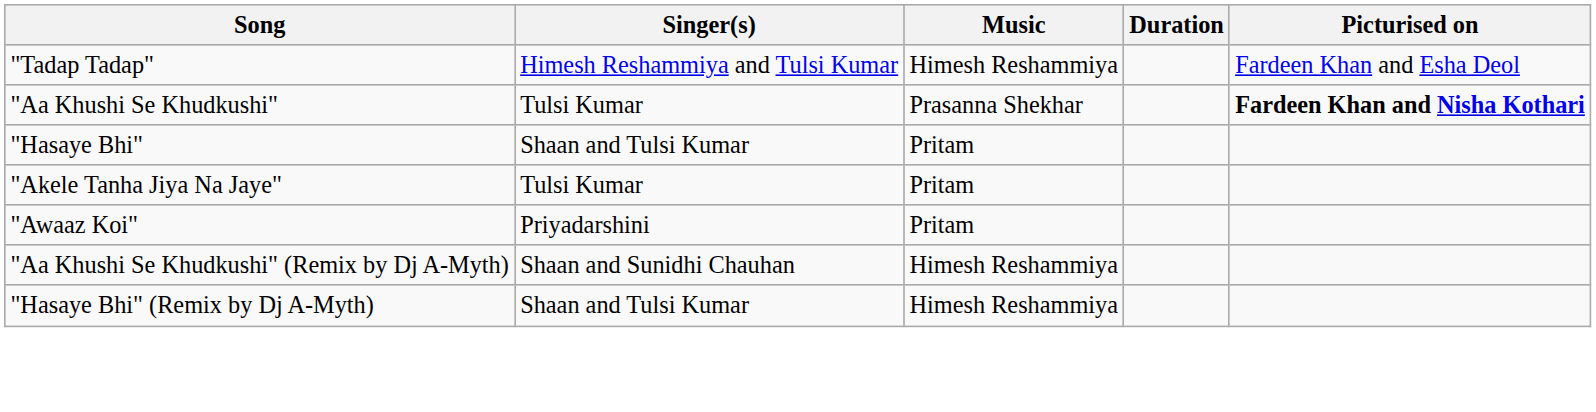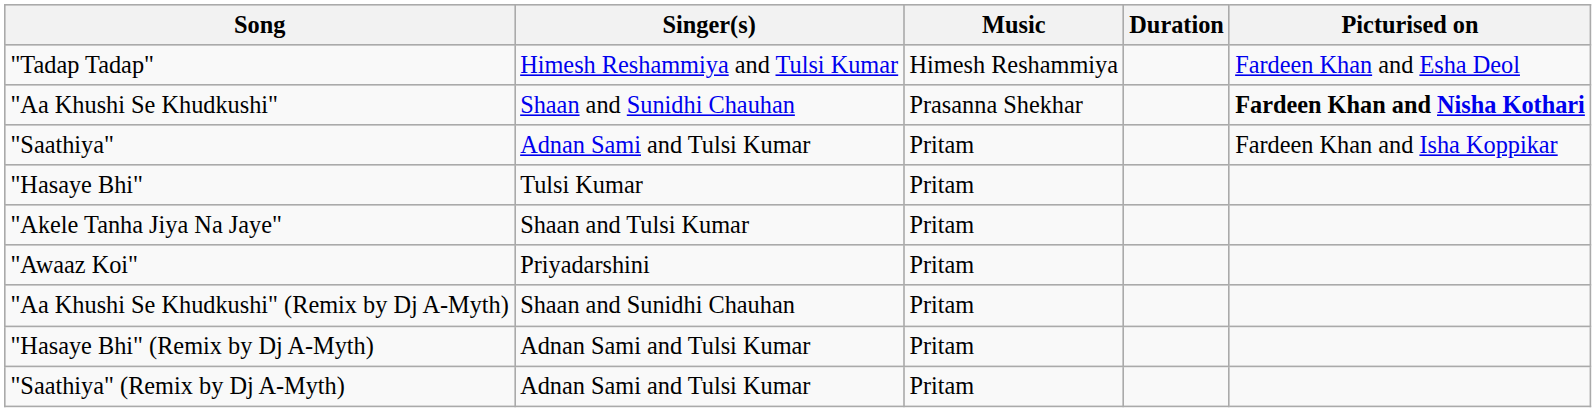 <table class="wikitable" style="font-size:95%;">
 <tr>
 <th>Song</th>
 <th>Singer(s)</th>
 <th>Music</th>
 <th>Duration</th>
 <th>Picturised on</th>
 </tr>
 <tr>
 <td>"Tadap Tadap"</td>
 <td><a href='#'>Himesh Reshammiya</a> and <a href='#'>Tulsi Kumar</a></td>
 <td>Himesh Reshammiya</td>
 <td></td>
 <td><a href='#'>Fardeen Khan</a> and <a href='#'>Esha Deol</a></td>
 </tr>
 <tr>
 <td>"Aa Khushi Se Khudkushi"</td>
-<td>Tulsi Kumar</td>
+<td><a href='#'>Shaan</a> and <a href='#'>Sunidhi Chauhan</a></td>
 <td>Prasanna Shekhar</td>
 <td></td>
 <td><strong>Fardeen Khan and <a href='#'>Nisha Kothari</a></strong></td>
 </tr>
 <tr>
+<td>"Saathiya"</td>
+<td><a href='#'>Adnan Sami</a> and Tulsi Kumar</td>
+<td>Pritam</td>
+<td></td>
+<td>Fardeen Khan and <a href='#'>Isha Koppikar</a></td>
+</tr>
+<tr>
 <td>"Hasaye Bhi"</td>
-<td>Shaan and Tulsi Kumar</td>
+<td>Tulsi Kumar</td>
 <td>Pritam</td>
 <td></td>
 <td></td>
 </tr>
 <tr>
 <td>"Akele Tanha Jiya Na Jaye"</td>
-<td>Tulsi Kumar</td>
+<td>Shaan and Tulsi Kumar</td>
 <td>Pritam</td>
 <td></td>
 <td></td>
 </tr>
 <tr>
 <td>"Awaaz Koi"</td>
 <td>Priyadarshini</td>
 <td>Pritam</td>
 <td></td>
 <td></td>
 </tr>
 <tr>
 <td>"Aa Khushi Se Khudkushi" (Remix by Dj A-Myth)</td>
 <td>Shaan and Sunidhi Chauhan</td>
-<td>Himesh Reshammiya</td>
+<td>Pritam</td>
 <td></td>
 <td></td>
 </tr>
 <tr>
 <td>"Hasaye Bhi" (Remix by Dj A-Myth)</td>
-<td>Shaan and Tulsi Kumar</td>
-<td>Himesh Reshammiya</td>
+<td>Adnan Sami and Tulsi Kumar</td>
+<td>Pritam</td>
+<td></td>
+<td></td>
+</tr>
+<tr>
+<td>"Saathiya" (Remix by Dj A-Myth)</td>
+<td>Adnan Sami and Tulsi Kumar</td>
+<td>Pritam</td>
 <td></td>
 <td></td>
 </tr>
 </table>
